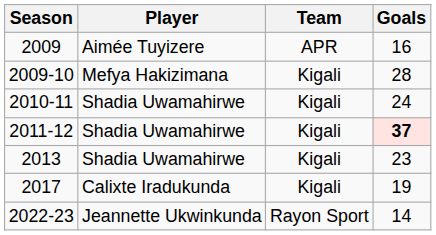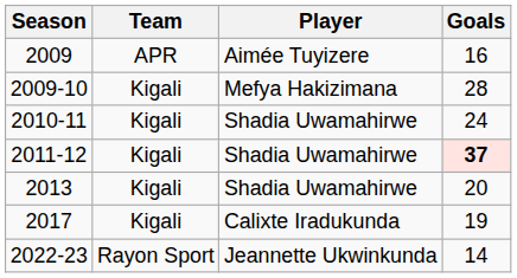 <table class="wikitable" style="text-align:center;">
 <tr>
 <th>Season</th>
+<th>Team</th>
 <th>Player</th>
-<th>Team</th>
 <th>Goals</th>
 </tr>
 <tr>
 <td>2009</td>
+<td>APR</td>
 <td align=left> Aimée Tuyizere</td>
-<td>APR</td>
 <td>16</td>
 </tr>
 <tr>
 <td>2009-10</td>
+<td>Kigali</td>
 <td align=left> Mefya Hakizimana</td>
-<td>Kigali</td>
 <td>28</td>
 </tr>
 <tr>
 <td>2010-11</td>
+<td>Kigali</td>
 <td align=left> Shadia Uwamahirwe</td>
-<td>Kigali</td>
 <td>24</td>
 </tr>
 <tr>
 <td>2011-12</td>
+<td>Kigali</td>
 <td align=left> Shadia Uwamahirwe</td>
-<td>Kigali</td>
 <td bgcolor=mistyrose><strong>37</strong></td>
 </tr>
 <tr>
 <td>2013</td>
+<td>Kigali</td>
 <td align=left> Shadia Uwamahirwe</td>
-<td>Kigali</td>
-<td>23</td>
+<td>20</td>
 </tr>
 <tr>
 <td>2017</td>
+<td>Kigali</td>
 <td align=left> Calixte Iradukunda</td>
-<td>Kigali</td>
 <td>19</td>
 </tr>
 <tr>
 <td>2022-23</td>
+<td>Rayon Sport</td>
 <td align=left> Jeannette Ukwinkunda</td>
-<td>Rayon Sport</td>
 <td>14</td>
 </tr>
 </table>
